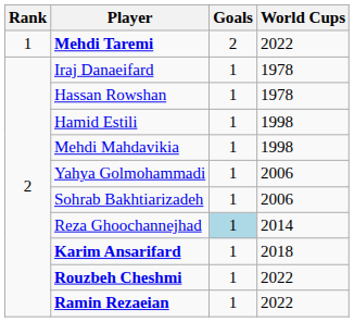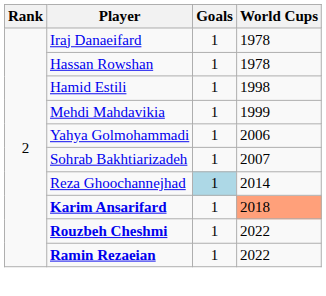 <table class="wikitable">
 <tr>
 <th>Rank</th>
 <th>Player</th>
 <th>Goals</th>
 <th>World Cups</th>
-</tr>
-<tr>
-<td align="center">1</td>
-<td><strong><a href='#'>Mehdi Taremi</a></strong></td>
-<td align=center>2</td>
-<td>2022</td>
 </tr>
 <tr>
 <td rowspan="10" align="center">2</td>
 <td><a href='#'>Iraj Danaeifard</a></td>
 <td align=center>1</td>
 <td>1978</td>
 </tr>
 <tr>
 <td><a href='#'>Hassan Rowshan</a></td>
 <td align=center>1</td>
 <td>1978</td>
 </tr>
 <tr>
 <td><a href='#'>Hamid Estili</a></td>
 <td align=center>1</td>
 <td>1998</td>
 </tr>
 <tr>
 <td><a href='#'>Mehdi Mahdavikia</a></td>
 <td align=center>1</td>
-<td>1998</td>
+<td>1999</td>
 </tr>
 <tr>
 <td><a href='#'>Yahya Golmohammadi</a></td>
 <td align=center>1</td>
 <td>2006</td>
 </tr>
 <tr>
 <td><a href='#'>Sohrab Bakhtiarizadeh</a></td>
 <td align=center>1</td>
-<td>2006</td>
+<td>2007</td>
 </tr>
 <tr>
 <td><a href='#'>Reza Ghoochannejhad</a></td>
 <td align=center style="background: lightblue;">1</td>
 <td>2014</td>
 </tr>
 <tr>
 <td><strong><a href='#'>Karim Ansarifard</a></strong></td>
 <td align=center>1</td>
-<td>2018</td>
+<td style="background: lightsalmon;">2018</td>
 </tr>
 <tr>
 <td><strong><a href='#'>Rouzbeh Cheshmi</a></strong></td>
 <td align=center>1</td>
 <td>2022</td>
 </tr>
 <tr>
 <td><strong><a href='#'>Ramin Rezaeian</a></strong></td>
 <td align=center>1</td>
 <td>2022</td>
 </tr>
 </table>
